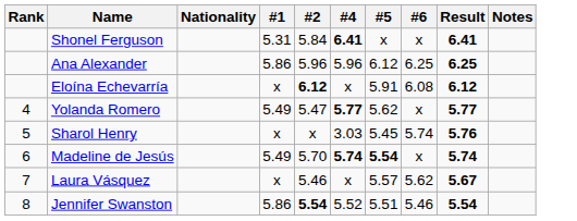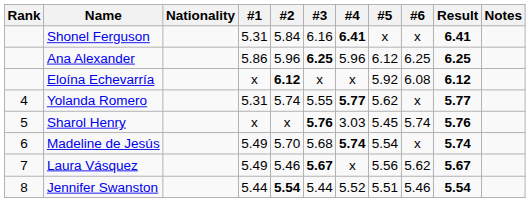 <table class="wikitable sortable" style="text-align:center;font-size:95%">
 <tr>
 <th>Rank</th>
 <th>Name</th>
 <th>Nationality</th>
 <th>#1</th>
 <th>#2</th>
+<th>#3</th>
 <th>#4</th>
 <th>#5</th>
 <th>#6</th>
 <th>Result</th>
 <th>Notes</th>
 </tr>
 <tr>
 <td></td>
 <td align=left><a href='#'>Shonel Ferguson</a></td>
 <td align=left></td>
 <td>5.31</td>
 <td>5.84</td>
+<td>6.16</td>
 <td><strong>6.41</strong></td>
 <td>x</td>
 <td>x</td>
 <td><strong>6.41</strong></td>
 <td></td>
 </tr>
 <tr>
 <td></td>
 <td align=left><a href='#'>Ana Alexander</a></td>
 <td align=left></td>
 <td>5.86</td>
 <td>5.96</td>
+<td><strong>6.25</strong></td>
 <td>5.96</td>
 <td>6.12</td>
 <td>6.25</td>
 <td><strong>6.25</strong></td>
 <td></td>
 </tr>
 <tr>
 <td></td>
 <td align=left><a href='#'>Eloína Echevarría</a></td>
 <td align=left></td>
 <td>x</td>
 <td><strong>6.12</strong></td>
 <td>x</td>
-<td>5.91</td>
+<td>x</td>
+<td>5.92</td>
 <td>6.08</td>
 <td><strong>6.12</strong></td>
 <td></td>
 </tr>
 <tr>
 <td>4</td>
 <td align=left><a href='#'>Yolanda Romero</a></td>
 <td align=left></td>
-<td>5.49</td>
-<td>5.47</td>
+<td>5.31</td>
+<td>5.74</td>
+<td>5.55</td>
 <td><strong>5.77</strong></td>
 <td>5.62</td>
 <td>x</td>
 <td><strong>5.77</strong></td>
 <td></td>
 </tr>
 <tr>
 <td>5</td>
 <td align=left><a href='#'>Sharol Henry</a></td>
 <td align=left></td>
 <td>x</td>
 <td>x</td>
+<td><strong>5.76</strong></td>
 <td>3.03</td>
 <td>5.45</td>
 <td>5.74</td>
 <td><strong>5.76</strong></td>
 <td></td>
 </tr>
 <tr>
 <td>6</td>
 <td align=left><a href='#'>Madeline de Jesús</a></td>
 <td align=left></td>
 <td>5.49</td>
 <td>5.70</td>
+<td>5.68</td>
 <td><strong>5.74</strong></td>
-<td><strong>5.54</strong></td>
+<td>5.54</td>
 <td>x</td>
 <td><strong>5.74</strong></td>
 <td></td>
 </tr>
 <tr>
 <td>7</td>
 <td align=left><a href='#'>Laura Vásquez</a></td>
 <td align=left></td>
+<td>5.49</td>
+<td>5.46</td>
+<td><strong>5.67</strong></td>
 <td>x</td>
-<td>5.46</td>
-<td>x</td>
-<td>5.57</td>
+<td>5.56</td>
 <td>5.62</td>
 <td><strong>5.67</strong></td>
 <td></td>
 </tr>
 <tr>
 <td>8</td>
 <td align=left><a href='#'>Jennifer Swanston</a></td>
 <td align=left></td>
-<td>5.86</td>
+<td>5.44</td>
 <td><strong>5.54</strong></td>
+<td>5.44</td>
 <td>5.52</td>
 <td>5.51</td>
 <td>5.46</td>
 <td><strong>5.54</strong></td>
 <td></td>
 </tr>
 </table>
